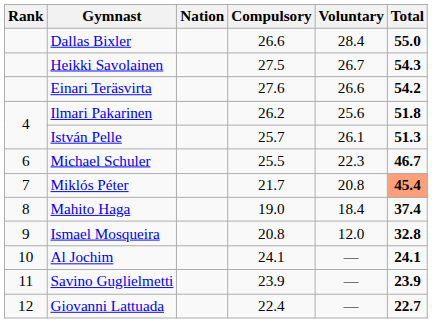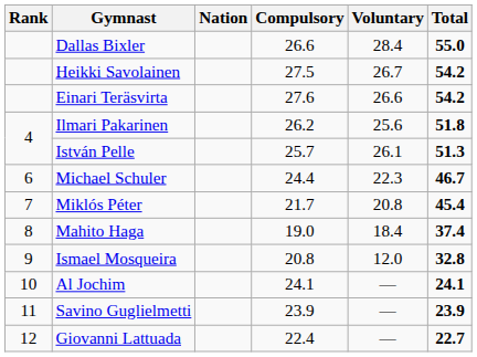 <table class="wikitable sortable" style="text-align:center">
 <tr>
 <th>Rank</th>
 <th>Gymnast</th>
 <th>Nation</th>
 <th>Compulsory</th>
 <th>Voluntary</th>
 <th>Total</th>
 </tr>
 <tr>
 <td></td>
 <td align=left><a href='#'>Dallas Bixler</a></td>
 <td align=left></td>
 <td>26.6</td>
 <td>28.4</td>
 <td><strong>55.0</strong></td>
 </tr>
 <tr>
 <td></td>
 <td align=left><a href='#'>Heikki Savolainen</a></td>
 <td align=left></td>
 <td>27.5</td>
 <td>26.7</td>
-<td><strong>54.3</strong></td>
+<td><strong>54.2</strong></td>
 </tr>
 <tr>
 <td></td>
 <td align=left><a href='#'>Einari Teräsvirta</a></td>
 <td align=left></td>
 <td>27.6</td>
 <td>26.6</td>
 <td><strong>54.2</strong></td>
 </tr>
 <tr>
 <td rowspan=2>4</td>
 <td align=left><a href='#'>Ilmari Pakarinen</a></td>
 <td align=left></td>
 <td>26.2</td>
 <td>25.6</td>
 <td><strong>51.8</strong></td>
 </tr>
 <tr>
 <td align=left><a href='#'>István Pelle</a></td>
 <td align=left></td>
 <td>25.7</td>
 <td>26.1</td>
 <td><strong>51.3</strong></td>
 </tr>
 <tr>
 <td>6</td>
 <td align=left><a href='#'>Michael Schuler</a></td>
 <td align=left></td>
-<td>25.5</td>
+<td>24.4</td>
 <td>22.3</td>
 <td><strong>46.7</strong></td>
 </tr>
 <tr>
 <td>7</td>
 <td align=left><a href='#'>Miklós Péter</a></td>
 <td align=left></td>
 <td>21.7</td>
 <td>20.8</td>
-<td style="background: lightsalmon;"><strong>45.4</strong></td>
+<td><strong>45.4</strong></td>
 </tr>
 <tr>
 <td>8</td>
 <td align=left><a href='#'>Mahito Haga</a></td>
 <td align=left></td>
 <td>19.0</td>
 <td>18.4</td>
 <td><strong>37.4</strong></td>
 </tr>
 <tr>
 <td>9</td>
 <td align=left><a href='#'>Ismael Mosqueira</a></td>
 <td align=left></td>
 <td>20.8</td>
 <td>12.0</td>
 <td><strong>32.8</strong></td>
 </tr>
 <tr>
 <td>10</td>
 <td align=left><a href='#'>Al Jochim</a></td>
 <td align=left></td>
 <td>24.1</td>
 <td data-sort-value=0.0>—</td>
 <td><strong>24.1</strong></td>
 </tr>
 <tr>
 <td>11</td>
 <td align=left><a href='#'>Savino Guglielmetti</a></td>
 <td align=left></td>
 <td>23.9</td>
 <td data-sort-value=0.0>—</td>
 <td><strong>23.9</strong></td>
 </tr>
 <tr>
 <td>12</td>
 <td align=left><a href='#'>Giovanni Lattuada</a></td>
 <td align=left></td>
 <td>22.4</td>
 <td data-sort-value=0.0>—</td>
 <td><strong>22.7</strong></td>
 </tr>
 </table>
